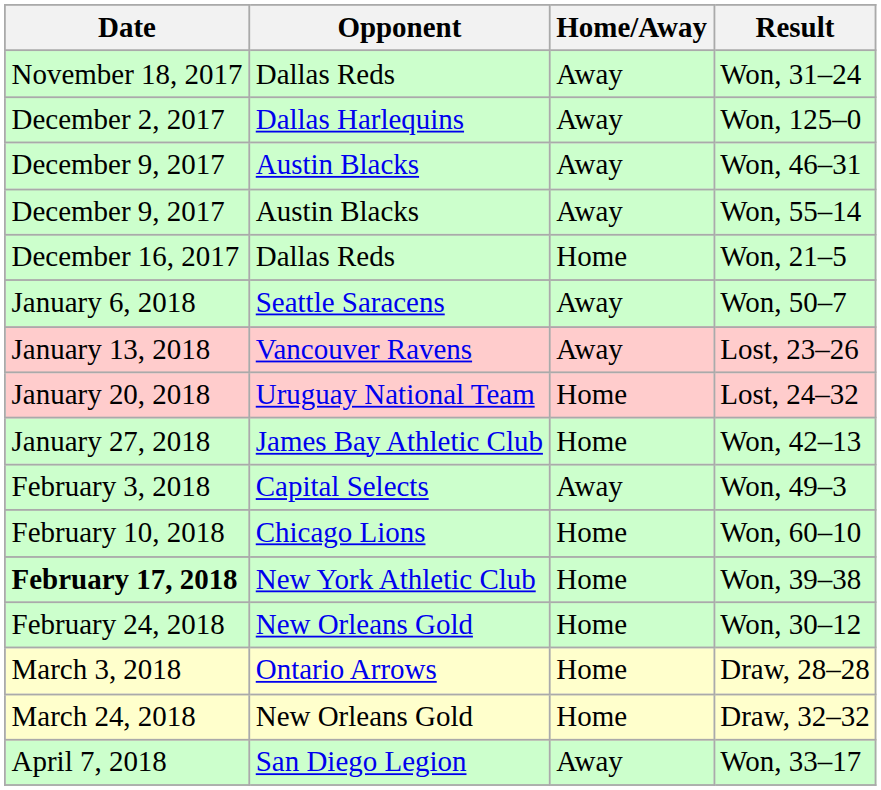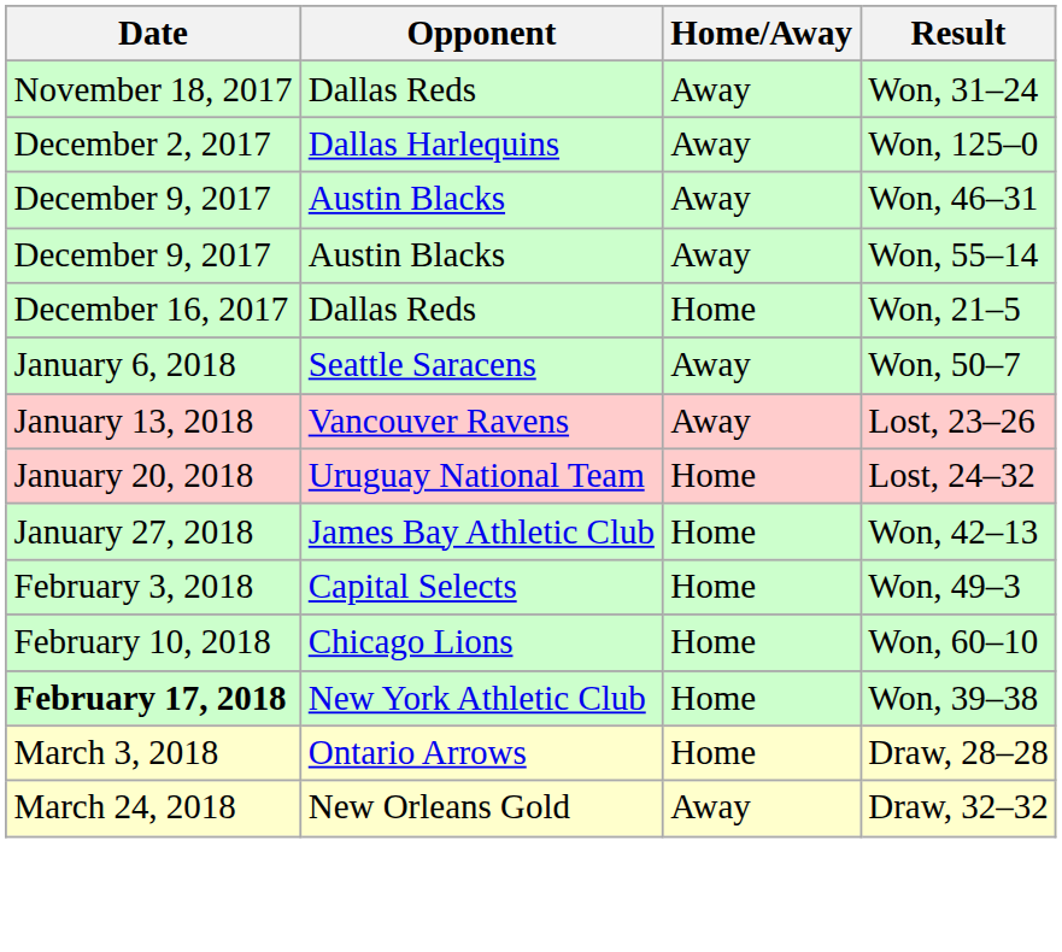 <table class="wikitable">
 <tr>
 <th>Date</th>
 <th>Opponent</th>
 <th>Home/Away</th>
 <th>Result</th>
 </tr>
 <tr style="background:#cfc;">
 <td>November 18, 2017</td>
 <td>Dallas Reds</td>
 <td>Away</td>
 <td>Won, 31–24</td>
 </tr>
 <tr style="background:#cfc;">
 <td>December 2, 2017</td>
 <td><a href='#'>Dallas Harlequins</a></td>
 <td>Away</td>
 <td>Won, 125–0</td>
 </tr>
 <tr style="background:#cfc;">
 <td>December 9, 2017</td>
 <td><a href='#'>Austin Blacks</a></td>
 <td>Away</td>
 <td>Won, 46–31</td>
 </tr>
 <tr style="background:#cfc;">
 <td>December 9, 2017</td>
 <td>Austin Blacks</td>
 <td>Away</td>
 <td>Won, 55–14</td>
 </tr>
 <tr style="background:#cfc;">
 <td>December 16, 2017</td>
 <td>Dallas Reds</td>
 <td>Home</td>
 <td>Won, 21–5</td>
 </tr>
 <tr style="background:#cfc;">
 <td>January 6, 2018</td>
 <td><a href='#'>Seattle Saracens</a></td>
 <td>Away</td>
 <td>Won, 50–7</td>
 </tr>
 <tr style="background:#fcc;">
 <td>January 13, 2018</td>
 <td><a href='#'>Vancouver Ravens</a></td>
 <td>Away</td>
 <td>Lost, 23–26</td>
 </tr>
 <tr style="background:#fcc;">
 <td>January 20, 2018</td>
 <td><a href='#'>Uruguay National Team</a></td>
 <td>Home</td>
 <td>Lost, 24–32</td>
 </tr>
 <tr style="background:#cfc;">
 <td>January 27, 2018</td>
 <td><a href='#'>James Bay Athletic Club</a></td>
 <td>Home</td>
 <td>Won, 42–13</td>
 </tr>
 <tr style="background:#cfc;">
 <td>February 3, 2018</td>
 <td><a href='#'>Capital Selects</a></td>
-<td>Away</td>
+<td>Home</td>
 <td>Won, 49–3</td>
 </tr>
 <tr style="background:#cfc;">
 <td>February 10, 2018</td>
 <td><a href='#'>Chicago Lions</a></td>
 <td>Home</td>
 <td>Won, 60–10</td>
 </tr>
 <tr style="background:#cfc;">
 <td><strong>February 17, 2018</strong></td>
 <td><a href='#'>New York Athletic Club</a></td>
 <td>Home</td>
 <td>Won, 39–38</td>
 </tr>
-<tr style="background:#cfc;">
-<td>February 24, 2018</td>
-<td><a href='#'>New Orleans Gold</a></td>
-<td>Home</td>
-<td>Won, 30–12</td>
-</tr>
 <tr style="background:#ffc;">
 <td>March 3, 2018</td>
 <td><a href='#'>Ontario Arrows</a></td>
 <td>Home</td>
 <td>Draw, 28–28</td>
 </tr>
 <tr style="background:#ffc;">
 <td>March 24, 2018</td>
 <td>New Orleans Gold</td>
-<td>Home</td>
+<td>Away</td>
 <td>Draw, 32–32</td>
 </tr>
-<tr style="background:#cfc;">
-<td>April 7, 2018</td>
-<td><a href='#'>San Diego Legion</a></td>
-<td>Away</td>
-<td>Won, 33–17</td>
-</tr>
 </table>
